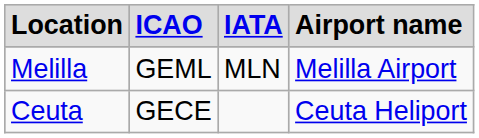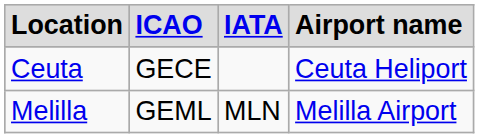 <table class="wikitable sortable">
 <tr style="vertical-align:baseline; font-weight:bold; background:#ddd;">
 <td>Location</td>
 <td><a href='#'>ICAO</a></td>
 <td><a href='#'>IATA</a></td>
 <td>Airport name</td>
 </tr>
 <tr valign=top>
+<td><a href='#'>Ceuta</a></td>
+<td>GECE</td>
+<td></td>
+<td><a href='#'>Ceuta Heliport</a> </td>
+</tr>
+<tr valign=top>
 <td><a href='#'>Melilla</a></td>
 <td>GEML</td>
 <td>MLN</td>
 <td><a href='#'>Melilla Airport</a> </td>
 </tr>
-<tr valign=top>
-<td><a href='#'>Ceuta</a></td>
-<td>GECE</td>
-<td></td>
-<td><a href='#'>Ceuta Heliport</a> </td>
-</tr>
 </table>
